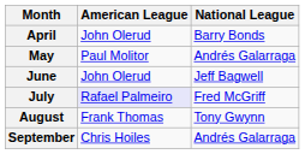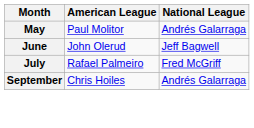 <table class="wikitable">
 <tr>
 <th>Month</th>
 <th>American League</th>
 <th>National League</th>
-</tr>
-<tr>
-<th>April</th>
-<td><a href='#'>John Olerud</a></td>
-<td><a href='#'>Barry Bonds</a></td>
 </tr>
 <tr>
 <th>May</th>
 <td><a href='#'>Paul Molitor</a></td>
 <td><a href='#'>Andrés Galarraga</a></td>
 </tr>
 <tr>
 <th>June</th>
 <td><a href='#'>John Olerud</a></td>
 <td><a href='#'>Jeff Bagwell</a></td>
 </tr>
 <tr>
 <th>July</th>
-<td style="background: lavender;"><a href='#'>Rafael Palmeiro</a></td>
+<td><a href='#'>Rafael Palmeiro</a></td>
 <td><a href='#'>Fred McGriff</a></td>
-</tr>
-<tr>
-<th>August</th>
-<td><a href='#'>Frank Thomas</a></td>
-<td><a href='#'>Tony Gwynn</a></td>
 </tr>
 <tr>
 <th>September</th>
 <td><a href='#'>Chris Hoiles</a></td>
 <td><a href='#'>Andrés Galarraga</a></td>
 </tr>
 </table>
